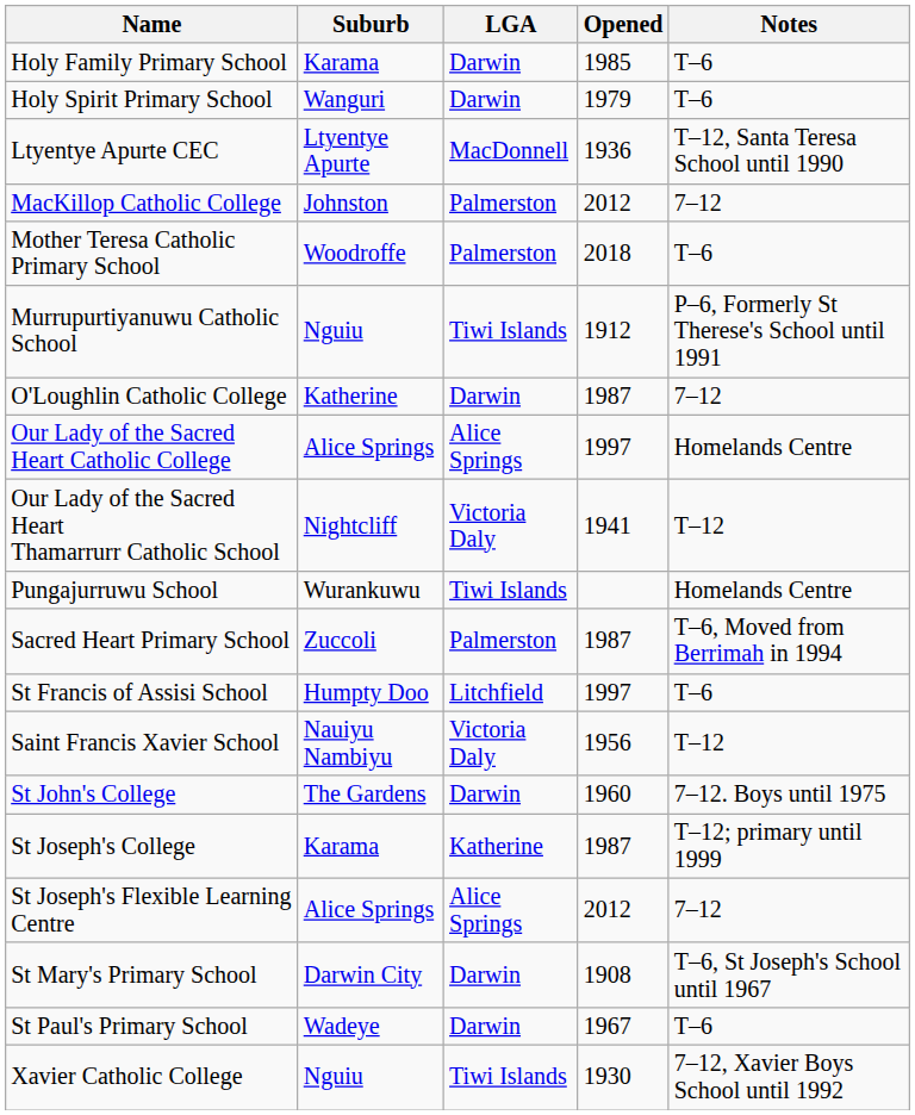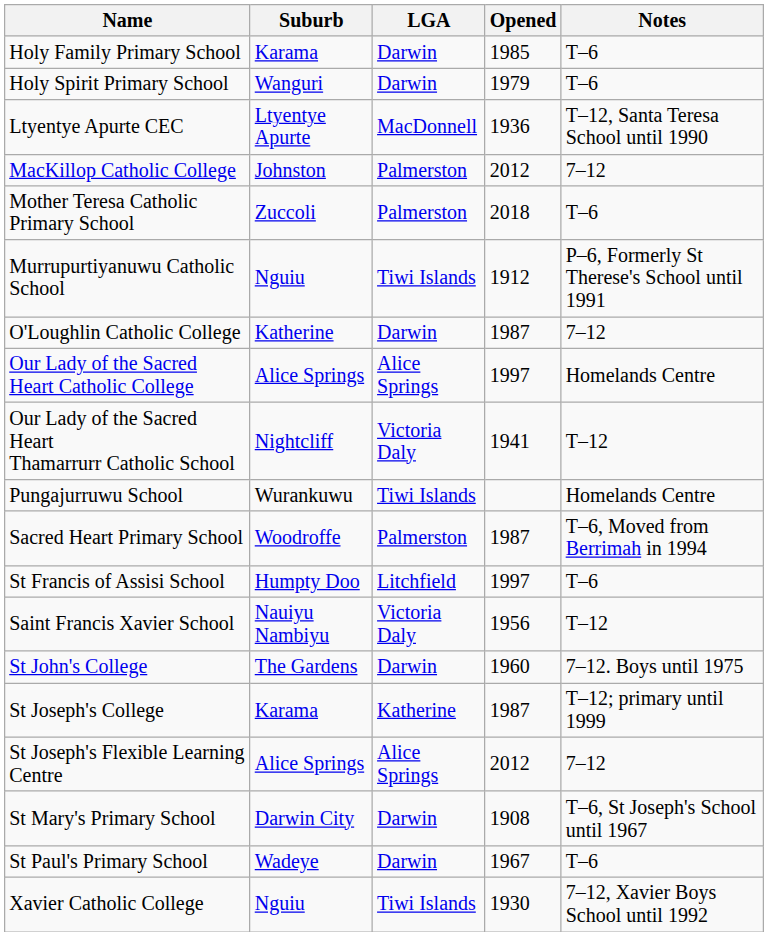 <table class="wikitable sortable">
 <tr>
 <th>Name</th>
 <th>Suburb</th>
 <th>LGA</th>
 <th>Opened</th>
 <th>Notes</th>
 </tr>
 <tr>
 <td>Holy Family Primary School</td>
 <td><a href='#'>Karama</a></td>
 <td><a href='#'>Darwin</a></td>
 <td>1985</td>
 <td>T–6</td>
 </tr>
 <tr>
 <td>Holy Spirit Primary School</td>
 <td><a href='#'>Wanguri</a></td>
 <td><a href='#'>Darwin</a></td>
 <td>1979</td>
 <td>T–6</td>
 </tr>
 <tr>
 <td>Ltyentye Apurte CEC</td>
 <td><a href='#'>Ltyentye Apurte</a></td>
 <td><a href='#'>MacDonnell</a></td>
 <td>1936</td>
 <td>T–12, Santa Teresa School until 1990</td>
 </tr>
 <tr>
 <td><a href='#'>MacKillop Catholic College</a></td>
 <td><a href='#'>Johnston</a></td>
 <td><a href='#'>Palmerston</a></td>
 <td>2012</td>
 <td>7–12</td>
 </tr>
 <tr>
 <td>Mother Teresa Catholic Primary School</td>
-<td><a href='#'>Woodroffe</a></td>
+<td><a href='#'>Zuccoli</a></td>
 <td><a href='#'>Palmerston</a></td>
 <td>2018</td>
 <td>T–6</td>
 </tr>
 <tr>
 <td>Murrupurtiyanuwu Catholic School</td>
 <td><a href='#'>Nguiu</a></td>
 <td><a href='#'>Tiwi Islands</a></td>
 <td>1912</td>
 <td>P–6, Formerly St Therese's School until 1991</td>
 </tr>
 <tr>
 <td>O'Loughlin Catholic College</td>
 <td><a href='#'>Katherine</a></td>
 <td><a href='#'>Darwin</a></td>
 <td>1987</td>
 <td>7–12</td>
 </tr>
 <tr>
 <td><a href='#'>Our Lady of the Sacred Heart Catholic College</a></td>
 <td><a href='#'>Alice Springs</a></td>
 <td><a href='#'>Alice Springs</a></td>
 <td>1997</td>
 <td>Homelands Centre</td>
 </tr>
 <tr>
 <td>Our Lady of the Sacred Heart<br>Thamarrurr Catholic School</td>
 <td><a href='#'>Nightcliff</a></td>
 <td><a href='#'>Victoria Daly</a></td>
 <td>1941</td>
 <td>T–12</td>
 </tr>
 <tr>
 <td>Pungajurruwu School</td>
 <td>Wurankuwu</td>
 <td><a href='#'>Tiwi Islands</a></td>
 <td></td>
 <td>Homelands Centre</td>
 </tr>
 <tr>
 <td>Sacred Heart Primary School</td>
-<td><a href='#'>Zuccoli</a></td>
+<td><a href='#'>Woodroffe</a></td>
 <td><a href='#'>Palmerston</a></td>
 <td>1987</td>
 <td>T–6, Moved from <a href='#'>Berrimah</a> in 1994</td>
 </tr>
 <tr>
 <td>St Francis of Assisi School</td>
 <td><a href='#'>Humpty Doo</a></td>
 <td><a href='#'>Litchfield</a></td>
 <td>1997</td>
 <td>T–6</td>
 </tr>
 <tr>
 <td>Saint Francis Xavier School</td>
 <td><a href='#'>Nauiyu Nambiyu</a></td>
 <td><a href='#'>Victoria Daly</a></td>
 <td>1956</td>
 <td>T–12</td>
 </tr>
 <tr>
 <td><a href='#'>St John's College</a></td>
 <td><a href='#'>The Gardens</a></td>
 <td><a href='#'>Darwin</a></td>
 <td>1960</td>
 <td>7–12. Boys until 1975</td>
 </tr>
 <tr>
 <td>St Joseph's College</td>
 <td><a href='#'>Karama</a></td>
 <td><a href='#'>Katherine</a></td>
 <td>1987</td>
 <td>T–12; primary until 1999</td>
 </tr>
 <tr>
 <td>St Joseph's Flexible Learning Centre</td>
 <td><a href='#'>Alice Springs</a></td>
 <td><a href='#'>Alice Springs</a></td>
 <td>2012</td>
 <td>7–12</td>
 </tr>
 <tr>
 <td>St Mary's Primary School</td>
 <td><a href='#'>Darwin City</a></td>
 <td><a href='#'>Darwin</a></td>
 <td>1908</td>
 <td>T–6, St Joseph's School until 1967</td>
 </tr>
 <tr>
 <td>St Paul's Primary School</td>
 <td><a href='#'>Wadeye</a></td>
 <td><a href='#'>Darwin</a></td>
 <td>1967</td>
 <td>T–6</td>
 </tr>
 <tr>
 <td>Xavier Catholic College</td>
 <td><a href='#'>Nguiu</a></td>
 <td><a href='#'>Tiwi Islands</a></td>
 <td>1930</td>
 <td>7–12, Xavier Boys School until 1992</td>
 </tr>
 </table>
